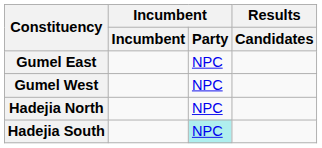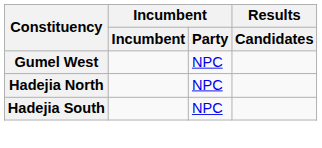 <table class="wikitable sortable">
 <tr>
 <th rowspan="2">Constituency</th>
 <th colspan="2">Incumbent</th>
 <th>Results</th>
 </tr>
 <tr valign="bottom">
 <th>Incumbent</th>
 <th>Party</th>
 <th>Candidates</th>
-</tr>
-<tr>
-<th>Gumel East</th>
-<td></td>
-<td><a href='#'>NPC</a></td>
-<td nowrap=""></td>
 </tr>
 <tr>
 <th>Gumel West</th>
 <td></td>
 <td><a href='#'>NPC</a></td>
 <td nowrap=""></td>
 </tr>
 <tr>
 <th>Hadejia North</th>
 <td></td>
 <td><a href='#'>NPC</a></td>
 <td nowrap=""></td>
 </tr>
 <tr>
 <th>Hadejia South</th>
 <td></td>
-<td style="background: paleturquoise;"><a href='#'>NPC</a></td>
+<td><a href='#'>NPC</a></td>
 <td nowrap=""></td>
 </tr>
 </table>
